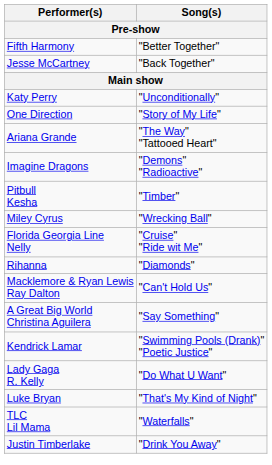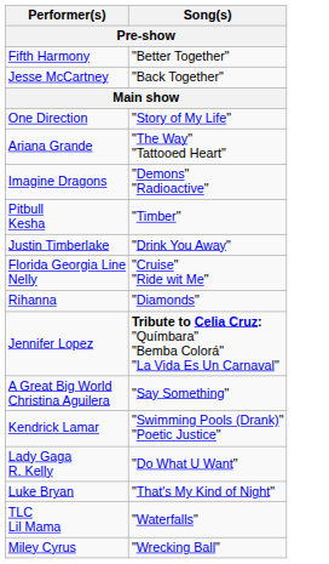 <table class="wikitable">
 <tr>
 <th>Performer(s)</th>
 <th>Song(s)</th>
 </tr>
 <tr>
 <th colspan="2">Pre-show</th>
 </tr>
 <tr>
 <td><a href='#'>Fifth Harmony</a></td>
 <td>"Better Together"</td>
 </tr>
 <tr>
 <td><a href='#'>Jesse McCartney</a></td>
 <td>"Back Together"</td>
 </tr>
 <tr>
 <th colspan="2">Main show</th>
 </tr>
 <tr>
-<td><a href='#'>Katy Perry</a></td>
-<td>"<a href='#'>Unconditionally</a>"</td>
-</tr>
-<tr>
 <td><a href='#'>One Direction</a></td>
 <td>"<a href='#'>Story of My Life</a>"</td>
 </tr>
 <tr>
 <td><a href='#'>Ariana Grande</a></td>
 <td>"<a href='#'>The Way</a>" <br>"Tattooed Heart"</td>
 </tr>
 <tr>
 <td><a href='#'>Imagine Dragons</a></td>
 <td>"<a href='#'>Demons</a>"<br>"<a href='#'>Radioactive</a>"</td>
 </tr>
 <tr>
 <td><a href='#'>Pitbull</a><br><a href='#'>Kesha</a></td>
 <td>"<a href='#'>Timber</a>"</td>
 </tr>
 <tr>
-<td><a href='#'>Miley Cyrus</a></td>
-<td>"<a href='#'>Wrecking Ball</a>"</td>
+<td><a href='#'>Justin Timberlake</a></td>
+<td>"<a href='#'>Drink You Away</a>"</td>
 </tr>
 <tr>
 <td><a href='#'>Florida Georgia Line</a><br><a href='#'>Nelly</a></td>
 <td>"<a href='#'>Cruise</a>"<br>"<a href='#'>Ride wit Me</a>"</td>
 </tr>
 <tr>
 <td><a href='#'>Rihanna</a></td>
 <td>"<a href='#'>Diamonds</a>"</td>
 </tr>
 <tr>
-<td><a href='#'>Macklemore & Ryan Lewis</a><br><a href='#'>Ray Dalton</a></td>
-<td>"<a href='#'>Can't Hold Us</a>"</td>
+<td><a href='#'>Jennifer Lopez</a></td>
+<td><strong>Tribute to <a href='#'>Celia Cruz</a>:</strong><br>"Químbara"<br>"Bemba Colorá"<br>"<a href='#'>La Vida Es Un Carnaval</a>"</td>
 </tr>
 <tr>
 <td><a href='#'>A Great Big World</a><br><a href='#'>Christina Aguilera</a></td>
 <td>"<a href='#'>Say Something</a>"</td>
 </tr>
 <tr>
 <td><a href='#'>Kendrick Lamar</a></td>
 <td>"<a href='#'>Swimming Pools (Drank)</a>"<br>"<a href='#'>Poetic Justice</a>"</td>
 </tr>
 <tr>
 <td><a href='#'>Lady Gaga</a><br><a href='#'>R. Kelly</a></td>
 <td>"<a href='#'>Do What U Want</a>"</td>
 </tr>
 <tr>
 <td><a href='#'>Luke Bryan</a></td>
 <td>"<a href='#'>That's My Kind of Night</a>"</td>
 </tr>
 <tr>
 <td><a href='#'>TLC</a><br><a href='#'>Lil Mama</a></td>
 <td>"<a href='#'>Waterfalls</a>"</td>
 </tr>
 <tr>
-<td><a href='#'>Justin Timberlake</a></td>
-<td>"<a href='#'>Drink You Away</a>"</td>
+<td><a href='#'>Miley Cyrus</a></td>
+<td>"<a href='#'>Wrecking Ball</a>"</td>
 </tr>
 </table>
